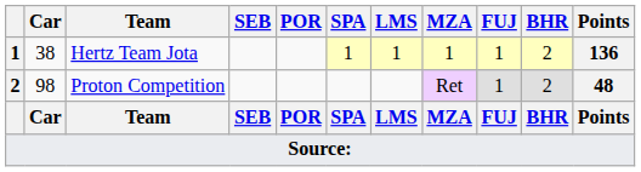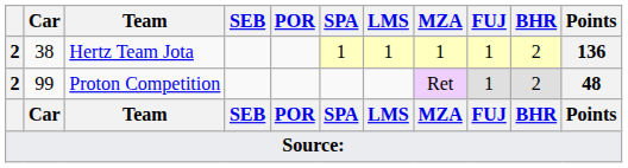 <table class="wikitable" style="font-size:85%; text-align:center;">
 <tr>
 <th></th>
 <th>Car</th>
 <th>Team</th>
 <th><a href='#'>SEB</a><br></th>
 <th><a href='#'>POR</a><br></th>
 <th><a href='#'>SPA</a><br></th>
 <th><a href='#'>LMS</a><br></th>
 <th><a href='#'>MZA</a><br></th>
 <th><a href='#'>FUJ</a><br></th>
 <th><a href='#'>BHR</a><br></th>
 <th>Points</th>
 </tr>
 <tr>
-<th>1</th>
+<th>2</th>
 <td align="center">38</td>
 <td align="left"> <a href='#'>Hertz Team Jota</a></td>
 <td style="background:#;"></td>
 <td style="background:#;"></td>
 <td style="background:#ffffbf;">1</td>
 <td style="background:#ffffbf;">1</td>
 <td style="background:#ffffbf;">1</td>
 <td style="background:#ffffbf;">1</td>
 <td style="background:#ffffbf;">2</td>
 <th>136</th>
 </tr>
 <tr>
 <th>2</th>
-<td align="center">98</td>
+<td align="center">99</td>
 <td align="left" nowrap> <a href='#'>Proton Competition</a></td>
 <td></td>
 <td></td>
 <td></td>
 <td></td>
 <td style="background:#efcfff;">Ret</td>
 <td style="background:#dfdfdf;">1</td>
 <td style="background:#dfdfdf;">2</td>
 <th>48</th>
 </tr>
 <tr>
 <th></th>
 <th>Car</th>
 <th>Team</th>
 <th><a href='#'>SEB</a><br></th>
 <th><a href='#'>POR</a><br></th>
 <th><a href='#'>SPA</a><br></th>
 <th><a href='#'>LMS</a><br></th>
 <th><a href='#'>MZA</a><br></th>
 <th><a href='#'>FUJ</a><br></th>
 <th><a href='#'>BHR</a><br></th>
 <th>Points</th>
 </tr>
 <tr class="sortbottom">
 <td colspan="11" style="background-color:#EAECF0;text-align:center"><strong>Source:</strong></td>
 </tr>
 </table>
